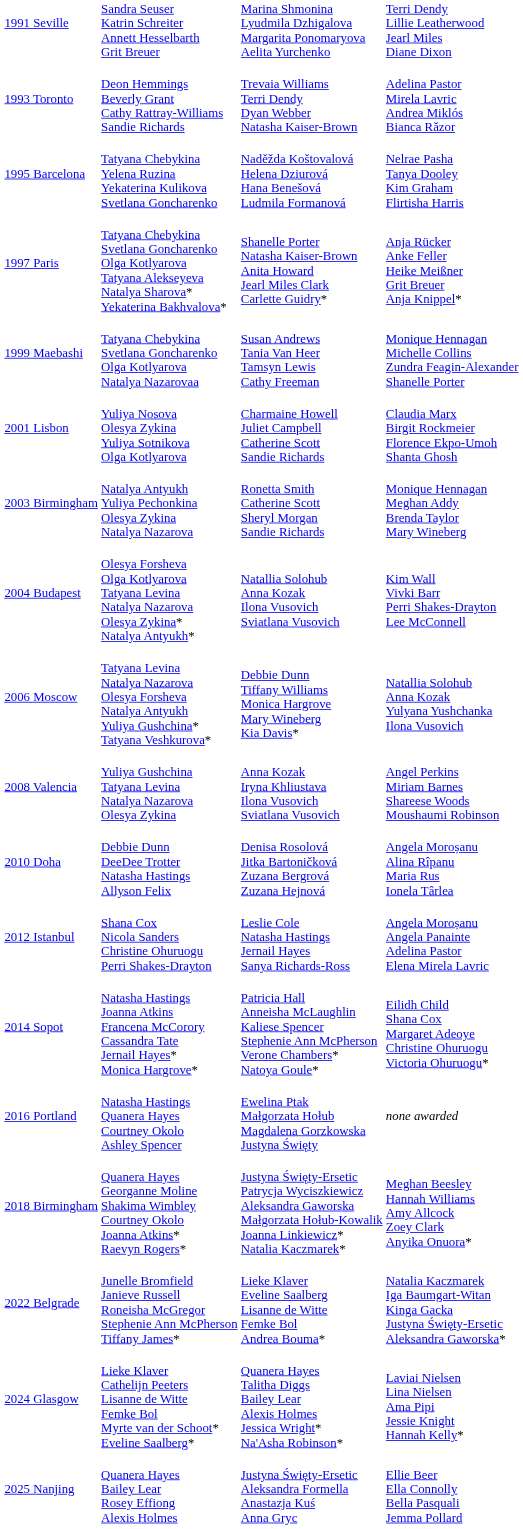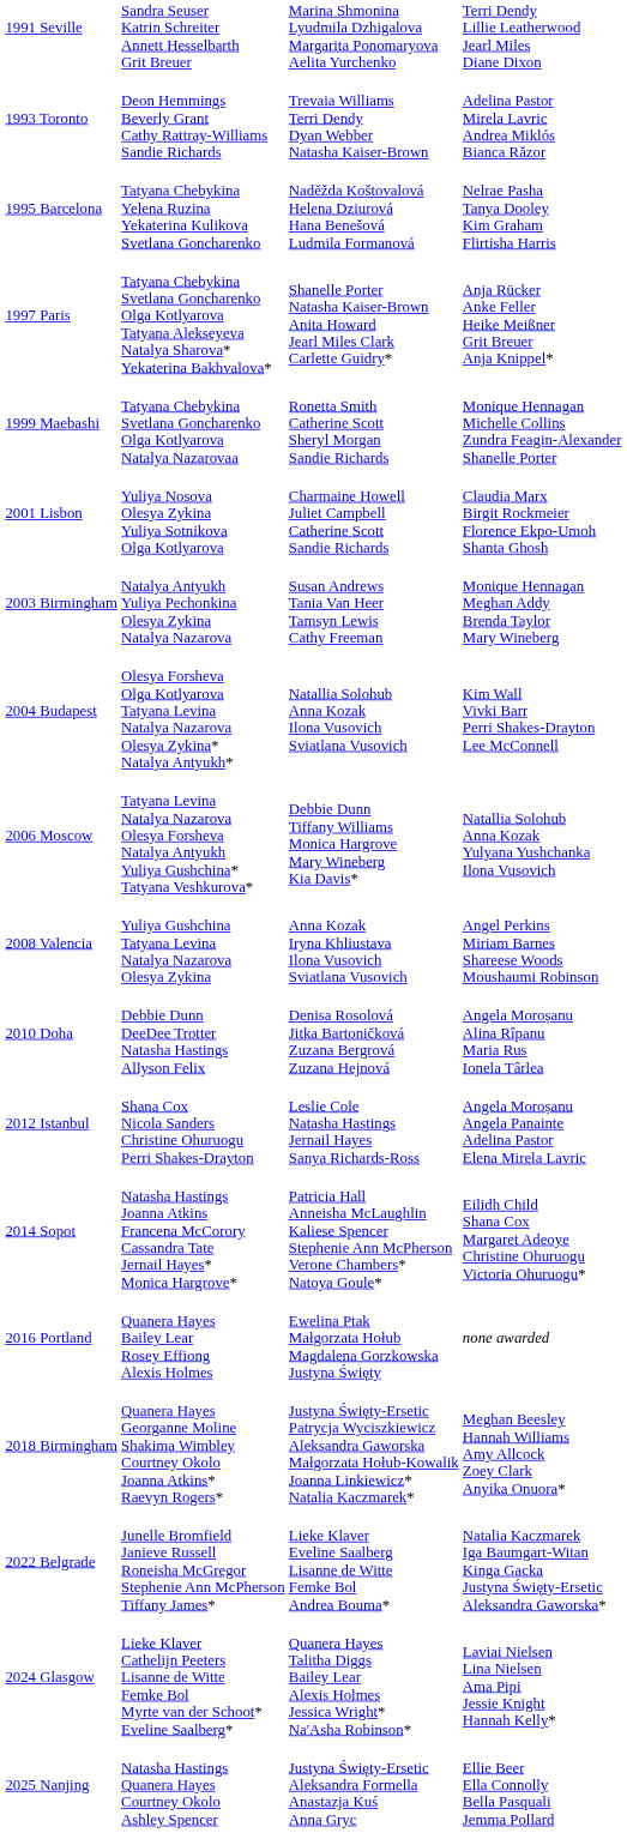 <table>
 <tr>
 <td><a href='#'>1991 Seville</a><br></td>
 <td><br><a href='#'>Sandra Seuser</a><br><a href='#'>Katrin Schreiter</a><br><a href='#'>Annett Hesselbarth</a><br><a href='#'>Grit Breuer</a></td>
 <td><br><a href='#'>Marina Shmonina</a><br><a href='#'>Lyudmila Dzhigalova</a><br><a href='#'>Margarita Ponomaryova</a><br><a href='#'>Aelita Yurchenko</a></td>
 <td><br><a href='#'>Terri Dendy</a><br><a href='#'>Lillie Leatherwood</a><br><a href='#'>Jearl Miles</a><br><a href='#'>Diane Dixon</a></td>
 </tr>
 <tr>
 <td><a href='#'>1993 Toronto</a><br></td>
 <td><br><a href='#'>Deon Hemmings</a><br><a href='#'>Beverly Grant</a><br><a href='#'>Cathy Rattray-Williams</a><br><a href='#'>Sandie Richards</a></td>
 <td><br><a href='#'>Trevaia Williams</a><br><a href='#'>Terri Dendy</a><br><a href='#'>Dyan Webber</a><br><a href='#'>Natasha Kaiser-Brown</a></td>
 <td><br><a href='#'>Adelina Pastor</a><br><a href='#'>Mirela Lavric</a><br><a href='#'>Andrea Miklós</a><br><a href='#'>Bianca Răzor</a></td>
 </tr>
 <tr>
 <td><a href='#'>1995 Barcelona</a><br></td>
 <td><br><a href='#'>Tatyana Chebykina</a><br><a href='#'>Yelena Ruzina</a><br><a href='#'>Yekaterina Kulikova</a><br><a href='#'>Svetlana Goncharenko</a></td>
 <td><br><a href='#'>Naděžda Koštovalová</a><br><a href='#'>Helena Dziurová</a><br><a href='#'>Hana Benešová</a><br><a href='#'>Ludmila Formanová</a></td>
 <td><br><a href='#'>Nelrae Pasha</a><br><a href='#'>Tanya Dooley</a><br><a href='#'>Kim Graham</a><br><a href='#'>Flirtisha Harris</a></td>
 </tr>
 <tr>
 <td><a href='#'>1997 Paris</a><br></td>
 <td><br><a href='#'>Tatyana Chebykina</a><br><a href='#'>Svetlana Goncharenko</a><br><a href='#'>Olga Kotlyarova</a><br><a href='#'>Tatyana Alekseyeva</a><br><a href='#'>Natalya Sharova</a>*<br><a href='#'>Yekaterina Bakhvalova</a>*</td>
 <td><br><a href='#'>Shanelle Porter</a><br><a href='#'>Natasha Kaiser-Brown</a><br><a href='#'>Anita Howard</a><br><a href='#'>Jearl Miles Clark</a><br><a href='#'>Carlette Guidry</a>*</td>
 <td><br><a href='#'>Anja Rücker</a><br><a href='#'>Anke Feller</a><br><a href='#'>Heike Meißner</a><br><a href='#'>Grit Breuer</a><br><a href='#'>Anja Knippel</a>*</td>
 </tr>
 <tr>
 <td><a href='#'>1999 Maebashi</a><br></td>
 <td><br><a href='#'>Tatyana Chebykina</a><br><a href='#'>Svetlana Goncharenko</a><br><a href='#'>Olga Kotlyarova</a><br><a href='#'>Natalya Nazarovaa</a></td>
-<td><br><a href='#'>Susan Andrews</a><br><a href='#'>Tania Van Heer</a><br><a href='#'>Tamsyn Lewis</a><br><a href='#'>Cathy Freeman</a></td>
+<td><br><a href='#'>Ronetta Smith</a><br><a href='#'>Catherine Scott</a><br><a href='#'>Sheryl Morgan</a><br><a href='#'>Sandie Richards</a></td>
 <td><br><a href='#'>Monique Hennagan</a><br><a href='#'>Michelle Collins</a><br><a href='#'>Zundra Feagin-Alexander</a><br><a href='#'>Shanelle Porter</a></td>
 </tr>
 <tr>
 <td><a href='#'>2001 Lisbon</a><br></td>
 <td><br><a href='#'>Yuliya Nosova</a><br><a href='#'>Olesya Zykina</a><br><a href='#'>Yuliya Sotnikova</a><br><a href='#'>Olga Kotlyarova</a></td>
 <td><br><a href='#'>Charmaine Howell</a><br><a href='#'>Juliet Campbell</a><br><a href='#'>Catherine Scott</a><br><a href='#'>Sandie Richards</a></td>
 <td><br><a href='#'>Claudia Marx</a><br><a href='#'>Birgit Rockmeier</a><br><a href='#'>Florence Ekpo-Umoh</a><br><a href='#'>Shanta Ghosh</a></td>
 </tr>
 <tr>
 <td><a href='#'>2003 Birmingham</a><br></td>
 <td><br><a href='#'>Natalya Antyukh</a><br><a href='#'>Yuliya Pechonkina</a><br><a href='#'>Olesya Zykina</a><br><a href='#'>Natalya Nazarova</a></td>
-<td><br><a href='#'>Ronetta Smith</a><br><a href='#'>Catherine Scott</a><br><a href='#'>Sheryl Morgan</a><br><a href='#'>Sandie Richards</a></td>
+<td><br><a href='#'>Susan Andrews</a><br><a href='#'>Tania Van Heer</a><br><a href='#'>Tamsyn Lewis</a><br><a href='#'>Cathy Freeman</a></td>
 <td><br><a href='#'>Monique Hennagan</a><br><a href='#'>Meghan Addy</a><br><a href='#'>Brenda Taylor</a><br><a href='#'>Mary Wineberg</a></td>
 </tr>
 <tr>
 <td><a href='#'>2004 Budapest</a><br></td>
 <td><br><a href='#'>Olesya Forsheva</a><br><a href='#'>Olga Kotlyarova</a><br><a href='#'>Tatyana Levina</a><br><a href='#'>Natalya Nazarova</a><br><a href='#'>Olesya Zykina</a>*<br><a href='#'>Natalya Antyukh</a>*</td>
 <td><br><a href='#'>Natallia Solohub</a><br><a href='#'>Anna Kozak</a><br><a href='#'>Ilona Vusovich</a><br><a href='#'>Sviatlana Vusovich</a></td>
 <td><br><a href='#'>Kim Wall</a><br><a href='#'>Vivki Barr</a><br><a href='#'>Perri Shakes-Drayton</a><br><a href='#'>Lee McConnell</a></td>
 </tr>
 <tr>
 <td><a href='#'>2006 Moscow</a><br></td>
 <td><br><a href='#'>Tatyana Levina</a><br><a href='#'>Natalya Nazarova</a><br><a href='#'>Olesya Forsheva</a><br><a href='#'>Natalya Antyukh</a><br><a href='#'>Yuliya Gushchina</a>*<br><a href='#'>Tatyana Veshkurova</a>*</td>
 <td><br><a href='#'>Debbie Dunn</a><br><a href='#'>Tiffany Williams</a><br><a href='#'>Monica Hargrove</a><br><a href='#'>Mary Wineberg</a><br><a href='#'>Kia Davis</a>*</td>
 <td><br><a href='#'>Natallia Solohub</a><br><a href='#'>Anna Kozak</a><br><a href='#'>Yulyana Yushchanka</a><br><a href='#'>Ilona Vusovich</a></td>
 </tr>
 <tr>
 <td><a href='#'>2008 Valencia</a><br></td>
 <td><br><a href='#'>Yuliya Gushchina</a><br><a href='#'>Tatyana Levina</a><br><a href='#'>Natalya Nazarova</a><br><a href='#'>Olesya Zykina</a></td>
 <td><br><a href='#'>Anna Kozak</a><br><a href='#'>Iryna Khliustava</a><br><a href='#'>Ilona Vusovich</a><br><a href='#'>Sviatlana Vusovich</a></td>
 <td><br><a href='#'>Angel Perkins</a><br><a href='#'>Miriam Barnes</a><br><a href='#'>Shareese Woods</a><br><a href='#'>Moushaumi Robinson</a></td>
 </tr>
 <tr>
 <td><a href='#'>2010 Doha</a><br></td>
 <td><br><a href='#'>Debbie Dunn</a><br><a href='#'>DeeDee Trotter</a><br><a href='#'>Natasha Hastings</a><br><a href='#'>Allyson Felix</a></td>
 <td><br><a href='#'>Denisa Rosolová</a><br><a href='#'>Jitka Bartoničková</a><br><a href='#'>Zuzana Bergrová</a><br><a href='#'>Zuzana Hejnová</a></td>
 <td><br><a href='#'>Angela Moroșanu</a><br><a href='#'>Alina Rîpanu</a><br><a href='#'>Maria Rus</a><br><a href='#'>Ionela Târlea</a></td>
 </tr>
 <tr>
 <td><a href='#'>2012 Istanbul</a><br></td>
 <td><br><a href='#'>Shana Cox</a><br><a href='#'>Nicola Sanders</a><br><a href='#'>Christine Ohuruogu</a><br><a href='#'>Perri Shakes-Drayton</a></td>
 <td><br><a href='#'>Leslie Cole</a><br><a href='#'>Natasha Hastings</a><br><a href='#'>Jernail Hayes</a><br><a href='#'>Sanya Richards-Ross</a></td>
 <td><br><a href='#'>Angela Moroșanu</a><br><a href='#'>Angela Panainte</a><br><a href='#'>Adelina Pastor</a><br><a href='#'>Elena Mirela Lavric</a></td>
 </tr>
 <tr>
 <td><a href='#'>2014 Sopot</a><br></td>
 <td><br><a href='#'>Natasha Hastings</a><br><a href='#'>Joanna Atkins</a><br><a href='#'>Francena McCorory</a><br><a href='#'>Cassandra Tate</a><br><a href='#'>Jernail Hayes</a>*<br><a href='#'>Monica Hargrove</a>*</td>
 <td><br><a href='#'>Patricia Hall</a><br><a href='#'>Anneisha McLaughlin</a><br><a href='#'>Kaliese Spencer</a><br><a href='#'>Stephenie Ann McPherson</a><br><a href='#'>Verone Chambers</a>*<br><a href='#'>Natoya Goule</a>*</td>
 <td><br><a href='#'>Eilidh Child</a><br><a href='#'>Shana Cox</a><br><a href='#'>Margaret Adeoye</a><br><a href='#'>Christine Ohuruogu</a><br><a href='#'>Victoria Ohuruogu</a>*</td>
 </tr>
 <tr>
 <td><a href='#'>2016 Portland</a><br></td>
-<td><br><a href='#'>Natasha Hastings</a><br><a href='#'>Quanera Hayes</a><br><a href='#'>Courtney Okolo</a><br><a href='#'>Ashley Spencer</a></td>
+<td><br><a href='#'>Quanera Hayes</a><br><a href='#'>Bailey Lear</a><br><a href='#'>Rosey Effiong</a><br><a href='#'>Alexis Holmes</a></td>
 <td><br><a href='#'>Ewelina Ptak</a><br><a href='#'>Małgorzata Hołub</a><br><a href='#'>Magdalena Gorzkowska</a><br><a href='#'>Justyna Święty</a></td>
 <td><em>none awarded</em></td>
 </tr>
 <tr>
 <td><a href='#'>2018 Birmingham</a><br></td>
 <td><br><a href='#'>Quanera Hayes</a><br><a href='#'>Georganne Moline</a><br><a href='#'>Shakima Wimbley</a><br><a href='#'>Courtney Okolo</a><br><a href='#'>Joanna Atkins</a>*<br><a href='#'>Raevyn Rogers</a>*</td>
 <td><br><a href='#'>Justyna Święty-Ersetic</a><br><a href='#'>Patrycja Wyciszkiewicz</a><br><a href='#'>Aleksandra Gaworska</a><br><a href='#'>Małgorzata Hołub-Kowalik</a><br><a href='#'>Joanna Linkiewicz</a>*<br><a href='#'>Natalia Kaczmarek</a>*</td>
 <td><br><a href='#'>Meghan Beesley</a><br><a href='#'>Hannah Williams</a><br><a href='#'>Amy Allcock</a><br><a href='#'>Zoey Clark</a><br><a href='#'>Anyika Onuora</a>*</td>
 </tr>
 <tr>
 <td><a href='#'>2022 Belgrade</a><br></td>
 <td><br><a href='#'>Junelle Bromfield</a><br><a href='#'>Janieve Russell</a><br><a href='#'>Roneisha McGregor</a><br><a href='#'>Stephenie Ann McPherson</a><br><a href='#'>Tiffany James</a>*</td>
 <td><br><a href='#'>Lieke Klaver</a><br><a href='#'>Eveline Saalberg</a><br><a href='#'>Lisanne de Witte</a><br><a href='#'>Femke Bol</a><br><a href='#'>Andrea Bouma</a>*</td>
 <td><br><a href='#'>Natalia Kaczmarek</a><br><a href='#'>Iga Baumgart-Witan</a><br><a href='#'>Kinga Gacka</a><br><a href='#'>Justyna Święty-Ersetic</a><br><a href='#'>Aleksandra Gaworska</a>*</td>
 </tr>
 <tr>
 <td><a href='#'>2024 Glasgow</a><br></td>
 <td><br><a href='#'>Lieke Klaver</a><br><a href='#'>Cathelijn Peeters</a><br><a href='#'>Lisanne de Witte</a><br><a href='#'>Femke Bol</a><br><a href='#'>Myrte van der Schoot</a>*<br><a href='#'>Eveline Saalberg</a>*</td>
 <td><br><a href='#'>Quanera Hayes</a><br><a href='#'>Talitha Diggs</a><br><a href='#'>Bailey Lear</a><br><a href='#'>Alexis Holmes</a><br><a href='#'>Jessica Wright</a>*<br><a href='#'>Na'Asha Robinson</a>*</td>
 <td><br><a href='#'>Laviai Nielsen</a><br><a href='#'>Lina Nielsen</a><br><a href='#'>Ama Pipi</a><br><a href='#'>Jessie Knight</a><br><a href='#'>Hannah Kelly</a>*</td>
 </tr>
 <tr>
 <td><a href='#'>2025 Nanjing</a><br></td>
-<td><br><a href='#'>Quanera Hayes</a><br><a href='#'>Bailey Lear</a><br><a href='#'>Rosey Effiong</a><br><a href='#'>Alexis Holmes</a></td>
+<td><br><a href='#'>Natasha Hastings</a><br><a href='#'>Quanera Hayes</a><br><a href='#'>Courtney Okolo</a><br><a href='#'>Ashley Spencer</a></td>
 <td><br><a href='#'>Justyna Święty-Ersetic</a><br><a href='#'>Aleksandra Formella</a><br><a href='#'>Anastazja Kuś</a><br><a href='#'>Anna Gryc</a></td>
 <td><br><a href='#'>Ellie Beer</a><br><a href='#'>Ella Connolly</a><br><a href='#'>Bella Pasquali</a><br><a href='#'>Jemma Pollard</a></td>
 </tr>
 </table>
